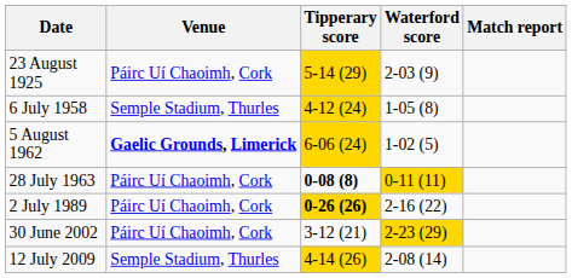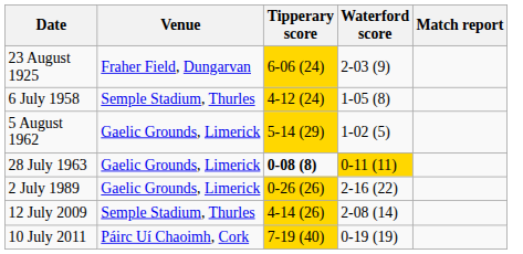 <table class="wikitable">
 <tr>
 <th width=90 style="text-align: center;">Date</th>
 <th>Venue</th>
 <th>Tipperary <br> score</th>
 <th>Waterford <br> score</th>
 <th>Match report</th>
 </tr>
 <tr>
 <td>23 August 1925</td>
-<td><a href='#'>Páirc Uí Chaoimh</a>, <a href='#'>Cork</a></td>
-<td style="background-color:#FFD700">5-14 (29)</td>
+<td><a href='#'>Fraher Field</a>, <a href='#'>Dungarvan</a></td>
+<td style="background-color:#FFD700">6-06 (24)</td>
 <td>2-03 (9)</td>
 <td></td>
 </tr>
 <tr>
 <td>6 July 1958</td>
 <td><a href='#'>Semple Stadium</a>, <a href='#'>Thurles</a></td>
 <td style="background-color:#FFD700">4-12 (24)</td>
 <td>1-05 (8)</td>
 <td></td>
 </tr>
 <tr>
 <td>5 August 1962</td>
-<td><strong><a href='#'>Gaelic Grounds</a>, <a href='#'>Limerick</a></strong></td>
-<td style="background-color:#FFD700">6-06 (24)</td>
+<td><a href='#'>Gaelic Grounds</a>, <a href='#'>Limerick</a></td>
+<td style="background-color:#FFD700">5-14 (29)</td>
 <td>1-02 (5)</td>
 <td></td>
 </tr>
 <tr>
 <td>28 July 1963</td>
-<td><a href='#'>Páirc Uí Chaoimh</a>, <a href='#'>Cork</a></td>
+<td><a href='#'>Gaelic Grounds</a>, <a href='#'>Limerick</a></td>
 <td><strong>0-08 (8)</strong></td>
 <td style="background-color:#FFD700">0-11 (11)</td>
 <td></td>
 </tr>
 <tr>
 <td>2 July 1989</td>
-<td><a href='#'>Páirc Uí Chaoimh</a>, <a href='#'>Cork</a></td>
-<td style="background-color:#FFD700"><strong>0-26 (26)</strong></td>
+<td><a href='#'>Gaelic Grounds</a>, <a href='#'>Limerick</a></td>
+<td style="background-color:#FFD700">0-26 (26)</td>
 <td>2-16 (22)</td>
-<td></td>
-</tr>
-<tr>
-<td>30 June 2002</td>
-<td><a href='#'>Páirc Uí Chaoimh</a>, <a href='#'>Cork</a></td>
-<td>3-12 (21)</td>
-<td style="background-color:#FFD700">2-23 (29)</td>
 <td></td>
 </tr>
 <tr>
 <td>12 July 2009</td>
 <td><a href='#'>Semple Stadium</a>, <a href='#'>Thurles</a></td>
 <td style="background-color:#FFD700">4-14 (26)</td>
 <td>2-08 (14)</td>
 <td></td>
 </tr>
+<tr>
+<td>10 July 2011</td>
+<td><a href='#'>Páirc Uí Chaoimh</a>, <a href='#'>Cork</a></td>
+<td style="background-color:#FFD700">7-19 (40)</td>
+<td>0-19 (19)</td>
+<td></td>
+</tr>
 </table>
